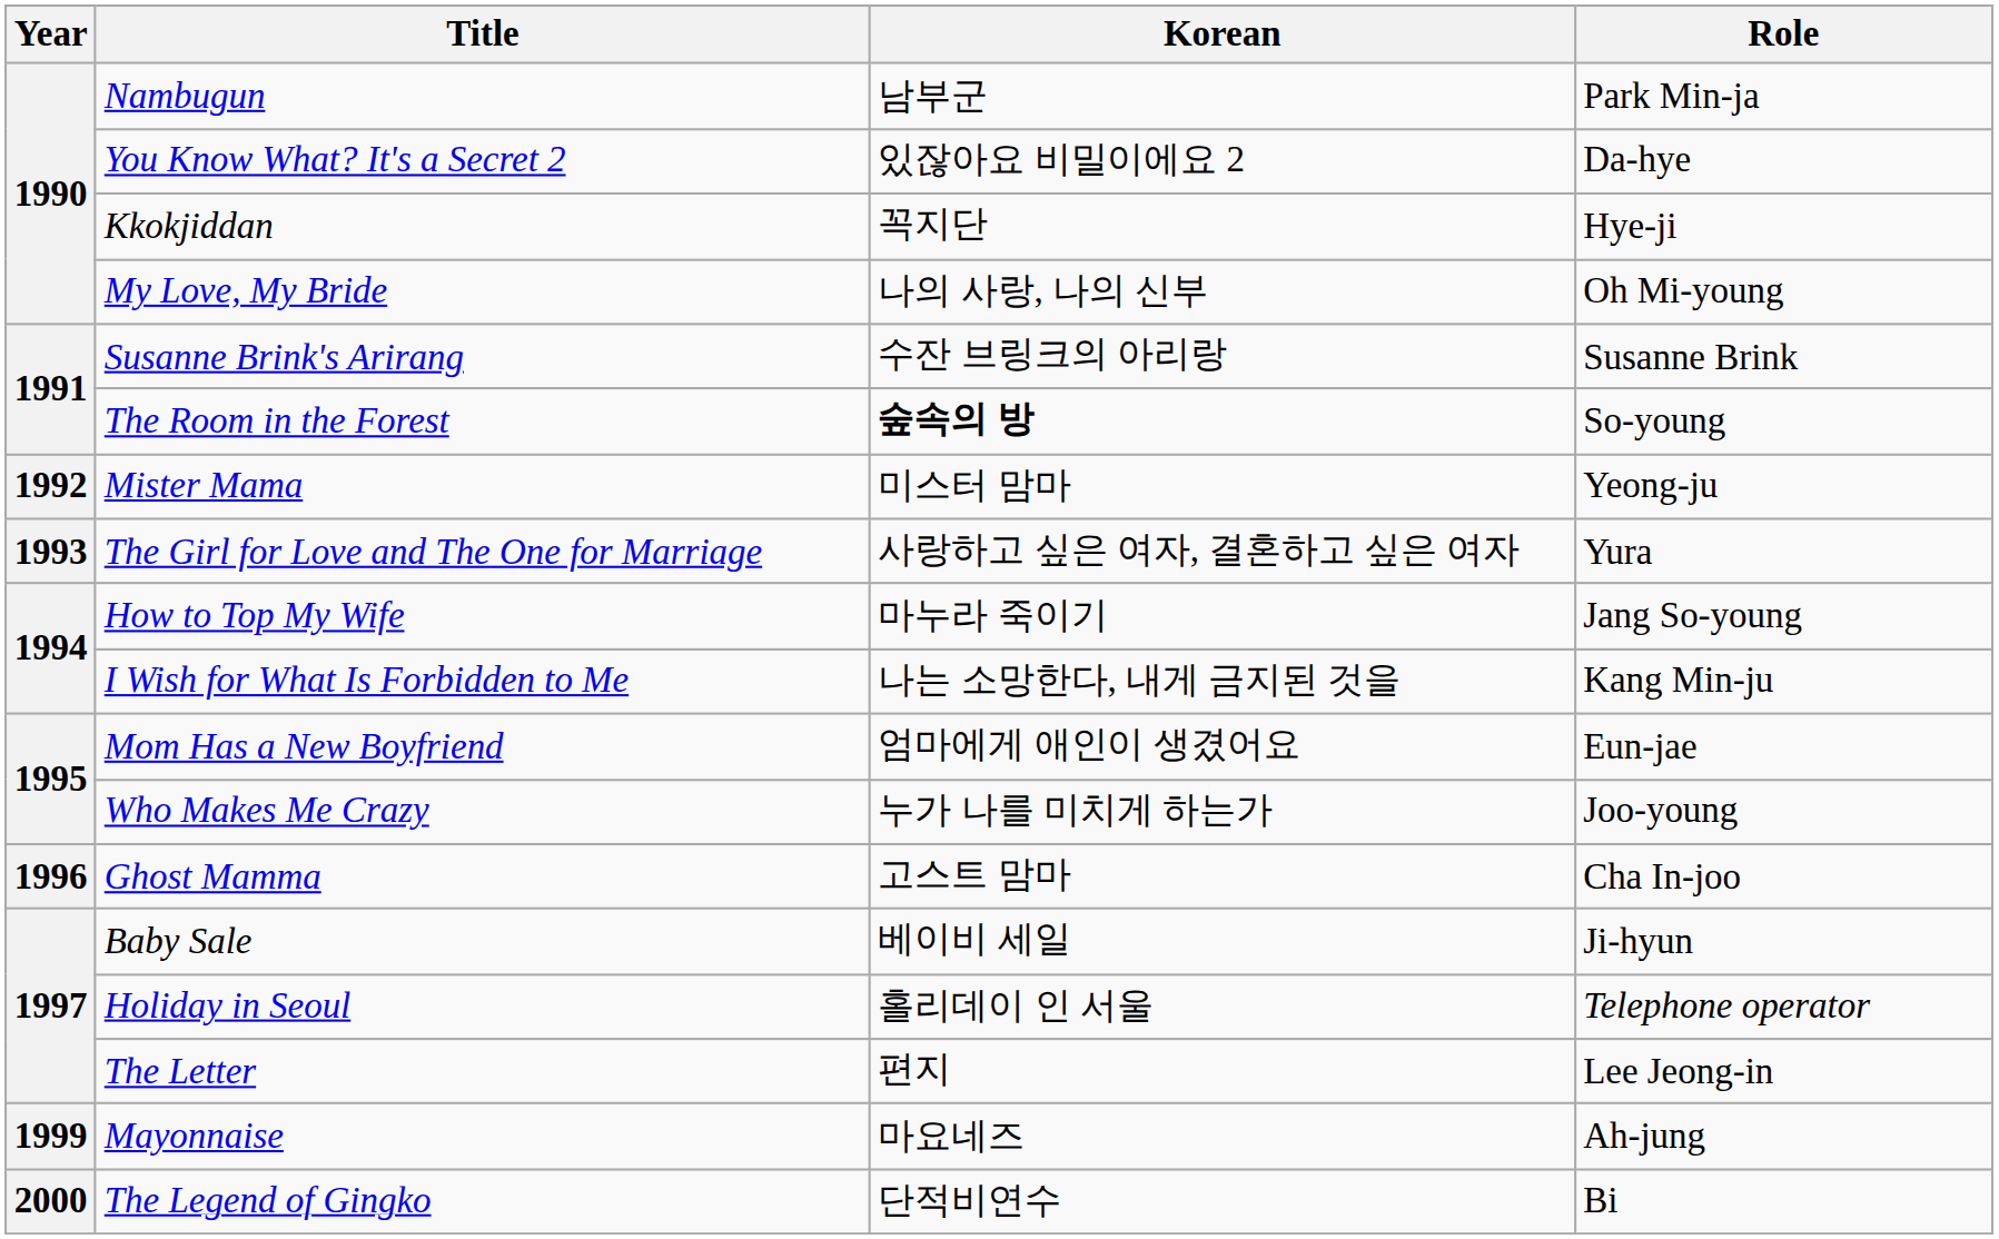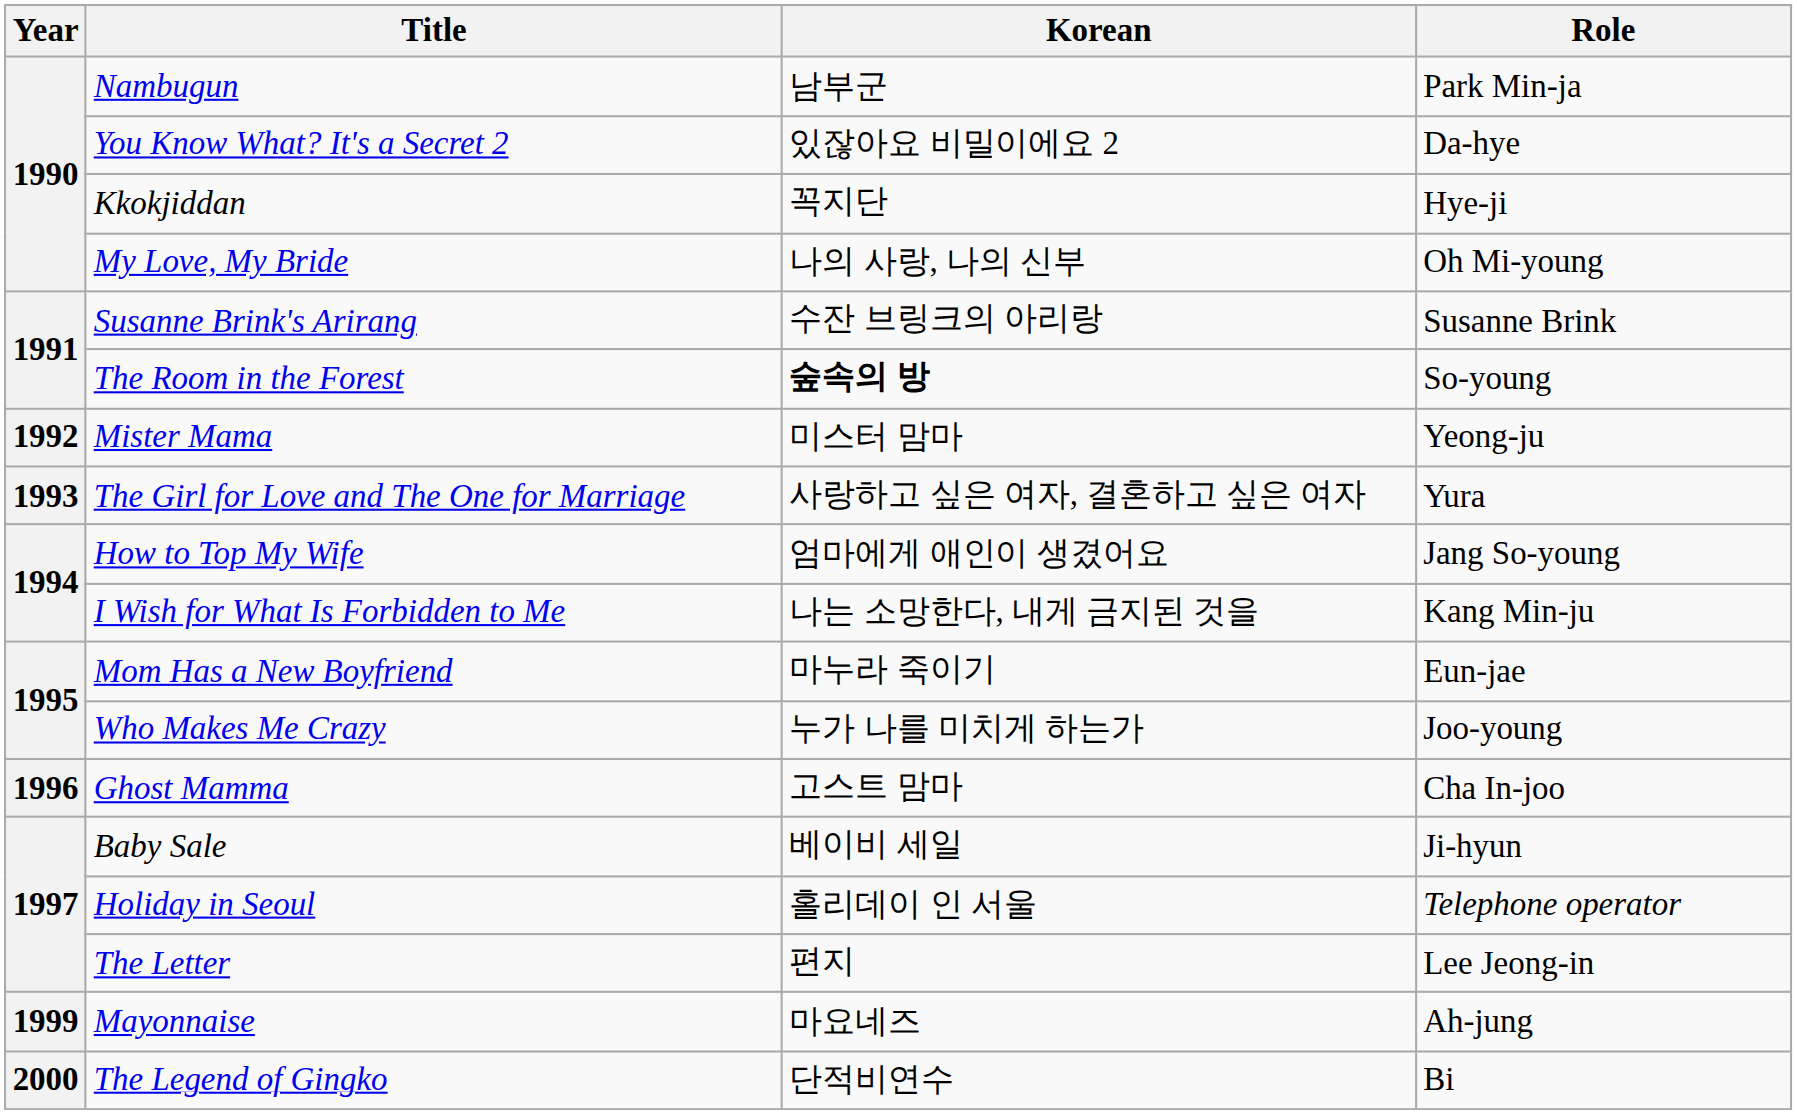 <table class="wikitable sortable plainrowheaders">
 <tr>
 <th scope="col">Year</th>
 <th scope="col" style=width:30em>Title</th>
 <th scope="col" style=width:28em>Korean</th>
 <th scope="col" style=width:15em>Role</th>
 </tr>
 <tr>
 <th rowspan="4" scope="row">1990</th>
 <td><em><a href='#'>Nambugun</a></em></td>
 <td>남부군</td>
 <td>Park Min-ja</td>
 </tr>
 <tr>
 <td><em><a href='#'>You Know What? It's a Secret 2</a></em></td>
 <td>있잖아요 비밀이에요 2</td>
 <td>Da-hye</td>
 </tr>
 <tr>
 <td><em>Kkokjiddan</em></td>
 <td>꼭지단</td>
 <td>Hye-ji</td>
 </tr>
 <tr>
 <td><em><a href='#'>My Love, My Bride</a></em></td>
 <td>나의 사랑, 나의 신부</td>
 <td>Oh Mi-young</td>
 </tr>
 <tr>
 <th rowspan="2" scope="row">1991</th>
 <td><em><a href='#'>Susanne Brink's Arirang</a></em></td>
 <td>수잔 브링크의 아리랑</td>
 <td>Susanne Brink</td>
 </tr>
 <tr>
 <td><em><a href='#'>The Room in the Forest</a></em></td>
 <td><strong>숲속의 방</strong></td>
 <td>So-young</td>
 </tr>
 <tr>
 <th scope="row">1992</th>
 <td><em><a href='#'>Mister Mama</a></em></td>
 <td>미스터 맘마</td>
 <td>Yeong-ju</td>
 </tr>
 <tr>
 <th scope="row">1993</th>
 <td><em><a href='#'>The Girl for Love and The One for Marriage</a></em></td>
 <td>사랑하고 싶은 여자, 결혼하고 싶은 여자</td>
 <td>Yura</td>
 </tr>
 <tr>
 <th rowspan="2" scope="row">1994</th>
 <td><em><a href='#'>How to Top My Wife</a></em></td>
-<td>마누라 죽이기</td>
+<td>엄마에게 애인이 생겼어요</td>
 <td>Jang So-young</td>
 </tr>
 <tr>
 <td><em><a href='#'>I Wish for What Is Forbidden to Me</a></em></td>
 <td>나는 소망한다, 내게 금지된 것을</td>
 <td>Kang Min-ju</td>
 </tr>
 <tr>
 <th rowspan="2" scope="row">1995</th>
 <td><em><a href='#'>Mom Has a New Boyfriend</a></em></td>
-<td>엄마에게 애인이 생겼어요</td>
+<td>마누라 죽이기</td>
 <td>Eun-jae</td>
 </tr>
 <tr>
 <td><em><a href='#'>Who Makes Me Crazy</a></em></td>
 <td>누가 나를 미치게 하는가</td>
 <td>Joo-young</td>
 </tr>
 <tr>
 <th scope="row">1996</th>
 <td><em><a href='#'>Ghost Mamma</a></em></td>
 <td>고스트 맘마</td>
 <td>Cha In-joo</td>
 </tr>
 <tr>
 <th rowspan="3" scope="row">1997</th>
 <td><em>Baby Sale</em></td>
 <td>베이비 세일</td>
 <td>Ji-hyun</td>
 </tr>
 <tr>
 <td><em><a href='#'>Holiday in Seoul</a></em></td>
 <td>홀리데이 인 서울</td>
 <td><em>Telephone operator</em></td>
 </tr>
 <tr>
 <td><em><a href='#'>The Letter</a></em></td>
 <td>편지</td>
 <td>Lee Jeong-in</td>
 </tr>
 <tr>
 <th scope="row">1999</th>
 <td><em><a href='#'>Mayonnaise</a></em></td>
 <td>마요네즈</td>
 <td>Ah-jung</td>
 </tr>
 <tr>
 <th scope="row">2000</th>
 <td><em><a href='#'>The Legend of Gingko</a></em></td>
 <td>단적비연수</td>
 <td>Bi</td>
 </tr>
 </table>
